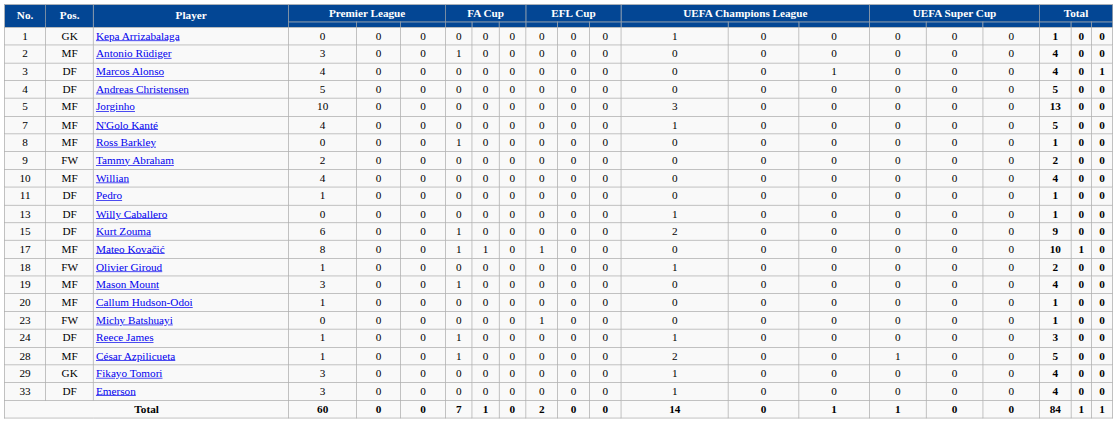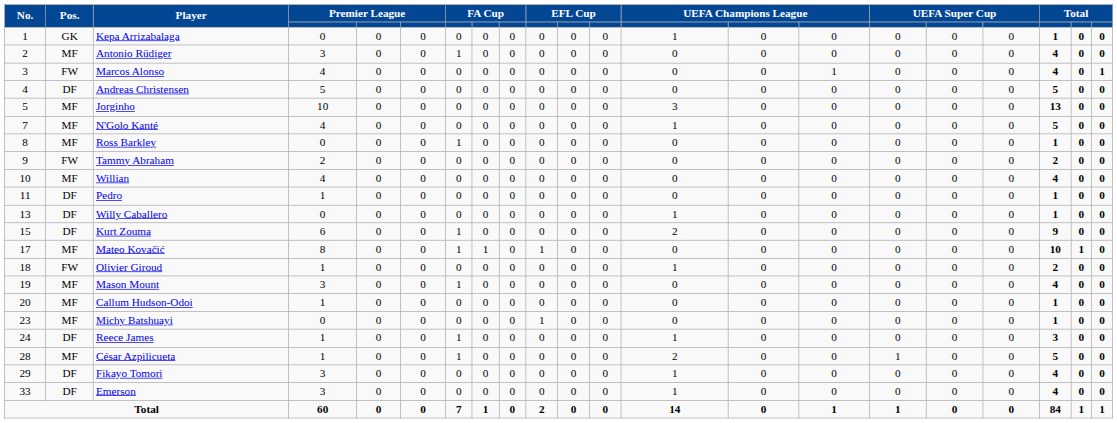 <table class="wikitable sortable" style="text-align:center;width:100%;">
 <tr>
 <th rowspan=2 style=background-color:#034694;color:#FFFFFF>No.</th>
 <th rowspan=2 style=background-color:#034694;color:#FFFFFF>Pos.</th>
 <th rowspan=2 style=background-color:#034694;color:#FFFFFF>Player</th>
 <th colspan=3 style=background:#034694;color:#FFFFFF>Premier League</th>
 <th colspan=3 style=background:#034694;color:#FFFFFF>FA Cup</th>
 <th colspan=3 style=background:#034694;color:#FFFFFF>EFL Cup</th>
 <th colspan=3 style=background:#034694;color:#FFFFFF>UEFA Champions League</th>
 <th colspan=3 style=background:#034694;color:#FFFFFF>UEFA Super Cup</th>
 <th colspan=3 style=background:#034694;color:#FFFFFF>Total</th>
 </tr>
 <tr>
 <th style=background-color:#034694;color:#FFFFFF></th>
 <th style=background-color:#034694;color:#FFFFFF></th>
 <th style=background-color:#034694;color:#FFFFFF></th>
 <th style=background-color:#034694;color:#FFFFFF></th>
 <th style=background-color:#034694;color:#FFFFFF></th>
 <th style=background-color:#034694;color:#FFFFFF></th>
 <th style=background-color:#034694;color:#FFFFFF></th>
 <th style=background-color:#034694;color:#FFFFFF></th>
 <th style=background-color:#034694;color:#FFFFFF></th>
 <th style=background-color:#034694;color:#FFFFFF></th>
 <th style=background-color:#034694;color:#FFFFFF></th>
 <th style=background-color:#034694;color:#FFFFFF></th>
 <th style=background-color:#034694;color:#FFFFFF></th>
 <th style=background-color:#034694;color:#FFFFFF></th>
 <th style=background-color:#034694;color:#FFFFFF></th>
 <th style=background-color:#034694;color:#FFFFFF></th>
 <th style=background-color:#034694;color:#FFFFFF></th>
 <th style=background-color:#034694;color:#FFFFFF></th>
 </tr>
 <tr>
 <td>1</td>
 <td>GK</td>
 <td align=left> <a href='#'>Kepa Arrizabalaga</a></td>
 <td>0</td>
 <td>0</td>
 <td>0</td>
 <td>0</td>
 <td>0</td>
 <td>0</td>
 <td>0</td>
 <td>0</td>
 <td>0</td>
 <td>1</td>
 <td>0</td>
 <td>0</td>
 <td>0</td>
 <td>0</td>
 <td>0</td>
 <td><strong>1</strong></td>
 <td><strong>0</strong></td>
 <td><strong>0</strong></td>
 </tr>
 <tr>
 <td>2</td>
 <td>MF</td>
 <td align=left> <a href='#'>Antonio Rüdiger</a></td>
 <td>3</td>
 <td>0</td>
 <td>0</td>
 <td>1</td>
 <td>0</td>
 <td>0</td>
 <td>0</td>
 <td>0</td>
 <td>0</td>
 <td>0</td>
 <td>0</td>
 <td>0</td>
 <td>0</td>
 <td>0</td>
 <td>0</td>
 <td><strong>4</strong></td>
 <td><strong>0</strong></td>
 <td><strong>0</strong></td>
 </tr>
 <tr>
 <td>3</td>
-<td>DF</td>
+<td>FW</td>
 <td align=left> <a href='#'>Marcos Alonso</a></td>
 <td>4</td>
 <td>0</td>
 <td>0</td>
 <td>0</td>
 <td>0</td>
 <td>0</td>
 <td>0</td>
 <td>0</td>
 <td>0</td>
 <td>0</td>
 <td>0</td>
 <td>1</td>
 <td>0</td>
 <td>0</td>
 <td>0</td>
 <td><strong>4</strong></td>
 <td><strong>0</strong></td>
 <td><strong>1</strong></td>
 </tr>
 <tr>
 <td>4</td>
 <td>DF</td>
 <td align=left> <a href='#'>Andreas Christensen</a></td>
 <td>5</td>
 <td>0</td>
 <td>0</td>
 <td>0</td>
 <td>0</td>
 <td>0</td>
 <td>0</td>
 <td>0</td>
 <td>0</td>
 <td>0</td>
 <td>0</td>
 <td>0</td>
 <td>0</td>
 <td>0</td>
 <td>0</td>
 <td><strong>5</strong></td>
 <td><strong>0</strong></td>
 <td><strong>0</strong></td>
 </tr>
 <tr>
 <td>5</td>
 <td>MF</td>
 <td align=left> <a href='#'>Jorginho</a></td>
 <td>10</td>
 <td>0</td>
 <td>0</td>
 <td>0</td>
 <td>0</td>
 <td>0</td>
 <td>0</td>
 <td>0</td>
 <td>0</td>
 <td>3</td>
 <td>0</td>
 <td>0</td>
 <td>0</td>
 <td>0</td>
 <td>0</td>
 <td><strong>13</strong></td>
 <td><strong>0</strong></td>
 <td><strong>0</strong></td>
 </tr>
 <tr>
 <td>7</td>
 <td>MF</td>
 <td align=left> <a href='#'>N'Golo Kanté</a></td>
 <td>4</td>
 <td>0</td>
 <td>0</td>
 <td>0</td>
 <td>0</td>
 <td>0</td>
 <td>0</td>
 <td>0</td>
 <td>0</td>
 <td>1</td>
 <td>0</td>
 <td>0</td>
 <td>0</td>
 <td>0</td>
 <td>0</td>
 <td><strong>5</strong></td>
 <td><strong>0</strong></td>
 <td><strong>0</strong></td>
 </tr>
 <tr>
 <td>8</td>
 <td>MF</td>
 <td align=left> <a href='#'>Ross Barkley</a></td>
 <td>0</td>
 <td>0</td>
 <td>0</td>
 <td>1</td>
 <td>0</td>
 <td>0</td>
 <td>0</td>
 <td>0</td>
 <td>0</td>
 <td>0</td>
 <td>0</td>
 <td>0</td>
 <td>0</td>
 <td>0</td>
 <td>0</td>
 <td><strong>1</strong></td>
 <td><strong>0</strong></td>
 <td><strong>0</strong></td>
 </tr>
 <tr>
 <td>9</td>
 <td>FW</td>
 <td align=left> <a href='#'>Tammy Abraham</a></td>
 <td>2</td>
 <td>0</td>
 <td>0</td>
 <td>0</td>
 <td>0</td>
 <td>0</td>
 <td>0</td>
 <td>0</td>
 <td>0</td>
 <td>0</td>
 <td>0</td>
 <td>0</td>
 <td>0</td>
 <td>0</td>
 <td>0</td>
 <td><strong>2</strong></td>
 <td><strong>0</strong></td>
 <td><strong>0</strong></td>
 </tr>
 <tr>
 <td>10</td>
 <td>MF</td>
 <td align=left> <a href='#'>Willian</a></td>
 <td>4</td>
 <td>0</td>
 <td>0</td>
 <td>0</td>
 <td>0</td>
 <td>0</td>
 <td>0</td>
 <td>0</td>
 <td>0</td>
 <td>0</td>
 <td>0</td>
 <td>0</td>
 <td>0</td>
 <td>0</td>
 <td>0</td>
 <td><strong>4</strong></td>
 <td><strong>0</strong></td>
 <td><strong>0</strong></td>
 </tr>
 <tr>
 <td>11</td>
 <td>DF</td>
 <td align=left> <a href='#'>Pedro</a></td>
 <td>1</td>
 <td>0</td>
 <td>0</td>
 <td>0</td>
 <td>0</td>
 <td>0</td>
 <td>0</td>
 <td>0</td>
 <td>0</td>
 <td>0</td>
 <td>0</td>
 <td>0</td>
 <td>0</td>
 <td>0</td>
 <td>0</td>
 <td><strong>1</strong></td>
 <td><strong>0</strong></td>
 <td><strong>0</strong></td>
 </tr>
 <tr>
 <td>13</td>
 <td>DF</td>
 <td align=left> <a href='#'>Willy Caballero</a></td>
 <td>0</td>
 <td>0</td>
 <td>0</td>
 <td>0</td>
 <td>0</td>
 <td>0</td>
 <td>0</td>
 <td>0</td>
 <td>0</td>
 <td>1</td>
 <td>0</td>
 <td>0</td>
 <td>0</td>
 <td>0</td>
 <td>0</td>
 <td><strong>1</strong></td>
 <td><strong>0</strong></td>
 <td><strong>0</strong></td>
 </tr>
 <tr>
 <td>15</td>
 <td>DF</td>
 <td align=left> <a href='#'>Kurt Zouma</a></td>
 <td>6</td>
 <td>0</td>
 <td>0</td>
 <td>1</td>
 <td>0</td>
 <td>0</td>
 <td>0</td>
 <td>0</td>
 <td>0</td>
 <td>2</td>
 <td>0</td>
 <td>0</td>
 <td>0</td>
 <td>0</td>
 <td>0</td>
 <td><strong>9</strong></td>
 <td><strong>0</strong></td>
 <td><strong>0</strong></td>
 </tr>
 <tr>
 <td>17</td>
 <td>MF</td>
 <td align=left> <a href='#'>Mateo Kovačić</a></td>
 <td>8</td>
 <td>0</td>
 <td>0</td>
 <td>1</td>
 <td>1</td>
 <td>0</td>
 <td>1</td>
 <td>0</td>
 <td>0</td>
 <td>0</td>
 <td>0</td>
 <td>0</td>
 <td>0</td>
 <td>0</td>
 <td>0</td>
 <td><strong>10</strong></td>
 <td><strong>1</strong></td>
 <td><strong>0</strong></td>
 </tr>
 <tr>
 <td>18</td>
 <td>FW</td>
 <td align=left> <a href='#'>Olivier Giroud</a></td>
 <td>1</td>
 <td>0</td>
 <td>0</td>
 <td>0</td>
 <td>0</td>
 <td>0</td>
 <td>0</td>
 <td>0</td>
 <td>0</td>
 <td>1</td>
 <td>0</td>
 <td>0</td>
 <td>0</td>
 <td>0</td>
 <td>0</td>
 <td><strong>2</strong></td>
 <td><strong>0</strong></td>
 <td><strong>0</strong></td>
 </tr>
 <tr>
 <td>19</td>
 <td>MF</td>
 <td align=left> <a href='#'>Mason Mount</a></td>
 <td>3</td>
 <td>0</td>
 <td>0</td>
 <td>1</td>
 <td>0</td>
 <td>0</td>
 <td>0</td>
 <td>0</td>
 <td>0</td>
 <td>0</td>
 <td>0</td>
 <td>0</td>
 <td>0</td>
 <td>0</td>
 <td>0</td>
 <td><strong>4</strong></td>
 <td><strong>0</strong></td>
 <td><strong>0</strong></td>
 </tr>
 <tr>
 <td>20</td>
 <td>MF</td>
 <td align=left> <a href='#'>Callum Hudson-Odoi</a></td>
 <td>1</td>
 <td>0</td>
 <td>0</td>
 <td>0</td>
 <td>0</td>
 <td>0</td>
 <td>0</td>
 <td>0</td>
 <td>0</td>
 <td>0</td>
 <td>0</td>
 <td>0</td>
 <td>0</td>
 <td>0</td>
 <td>0</td>
 <td><strong>1</strong></td>
 <td><strong>0</strong></td>
 <td><strong>0</strong></td>
 </tr>
 <tr>
 <td>23</td>
-<td>FW</td>
+<td>MF</td>
 <td align=left> <a href='#'>Michy Batshuayi</a></td>
 <td>0</td>
 <td>0</td>
 <td>0</td>
 <td>0</td>
 <td>0</td>
 <td>0</td>
 <td>1</td>
 <td>0</td>
 <td>0</td>
 <td>0</td>
 <td>0</td>
 <td>0</td>
 <td>0</td>
 <td>0</td>
 <td>0</td>
 <td><strong>1</strong></td>
 <td><strong>0</strong></td>
 <td><strong>0</strong></td>
 </tr>
 <tr>
 <td>24</td>
 <td>DF</td>
 <td align=left> <a href='#'>Reece James</a></td>
 <td>1</td>
 <td>0</td>
 <td>0</td>
 <td>1</td>
 <td>0</td>
 <td>0</td>
 <td>0</td>
 <td>0</td>
 <td>0</td>
 <td>1</td>
 <td>0</td>
 <td>0</td>
 <td>0</td>
 <td>0</td>
 <td>0</td>
 <td><strong>3</strong></td>
 <td><strong>0</strong></td>
 <td><strong>0</strong></td>
 </tr>
 <tr>
 <td>28</td>
 <td>MF</td>
 <td align=left> <a href='#'>César Azpilicueta</a></td>
 <td>1</td>
 <td>0</td>
 <td>0</td>
 <td>1</td>
 <td>0</td>
 <td>0</td>
 <td>0</td>
 <td>0</td>
 <td>0</td>
 <td>2</td>
 <td>0</td>
 <td>0</td>
 <td>1</td>
 <td>0</td>
 <td>0</td>
 <td><strong>5</strong></td>
 <td><strong>0</strong></td>
 <td><strong>0</strong></td>
 </tr>
 <tr>
 <td>29</td>
-<td>GK</td>
+<td>DF</td>
 <td align=left> <a href='#'>Fikayo Tomori</a></td>
 <td>3</td>
 <td>0</td>
 <td>0</td>
 <td>0</td>
 <td>0</td>
 <td>0</td>
 <td>0</td>
 <td>0</td>
 <td>0</td>
 <td>1</td>
 <td>0</td>
 <td>0</td>
 <td>0</td>
 <td>0</td>
 <td>0</td>
 <td><strong>4</strong></td>
 <td><strong>0</strong></td>
 <td><strong>0</strong></td>
 </tr>
 <tr>
 <td>33</td>
 <td>DF</td>
 <td align=left> <a href='#'>Emerson</a></td>
 <td>3</td>
 <td>0</td>
 <td>0</td>
 <td>0</td>
 <td>0</td>
 <td>0</td>
 <td>0</td>
 <td>0</td>
 <td>0</td>
 <td>1</td>
 <td>0</td>
 <td>0</td>
 <td>0</td>
 <td>0</td>
 <td>0</td>
 <td><strong>4</strong></td>
 <td><strong>0</strong></td>
 <td><strong>0</strong></td>
 </tr>
 <tr>
 <td colspan=3><strong>Total</strong></td>
 <td><strong>60</strong></td>
 <td><strong>0</strong></td>
 <td><strong>0</strong></td>
 <td><strong>7</strong></td>
 <td><strong>1</strong></td>
 <td><strong>0</strong></td>
 <td><strong>2</strong></td>
 <td><strong>0</strong></td>
 <td><strong>0</strong></td>
 <td><strong>14</strong></td>
 <td><strong>0</strong></td>
 <td><strong>1</strong></td>
 <td><strong>1</strong></td>
 <td><strong>0</strong></td>
 <td><strong>0</strong></td>
 <td><strong>84</strong></td>
 <td><strong>1</strong></td>
 <td><strong>1</strong></td>
 </tr>
 </table>
